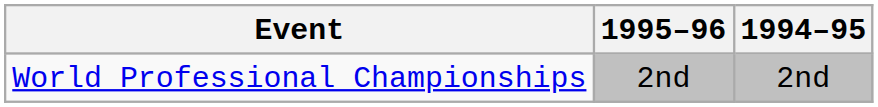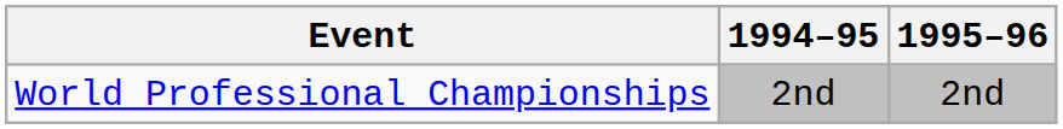 <table class="wikitable" style="text-align:center">
 <tr>
 <th>Event</th>
+<th>1994–95</th>
 <th>1995–96</th>
-<th>1994–95</th>
 </tr>
 <tr>
 <td align=left><a href='#'>World Professional Championships</a></td>
 <td bgcolor=silver>2nd</td>
 <td bgcolor=silver>2nd</td>
 </tr>
 </table>
